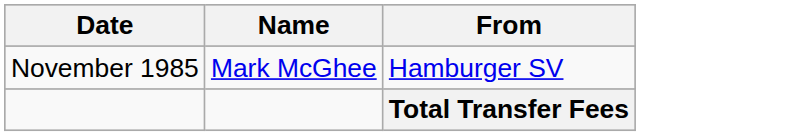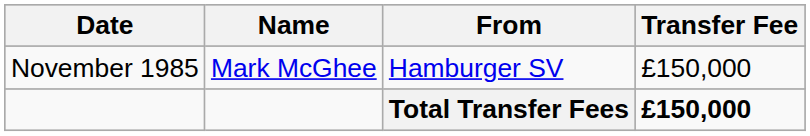 <table class="wikitable">
 <tr>
 <th>Date</th>
 <th>Name</th>
 <th>From</th>
+<th>Transfer Fee</th>
 </tr>
 <tr>
 <td>November 1985</td>
 <td><a href='#'>Mark McGhee</a></td>
 <td><a href='#'>Hamburger SV</a></td>
+<td>£150,000</td>
 </tr>
 <tr>
 <td></td>
 <td></td>
 <th><strong>Total Transfer Fees</strong></th>
+<td><strong>£150,000</strong></td>
 </tr>
 </table>
